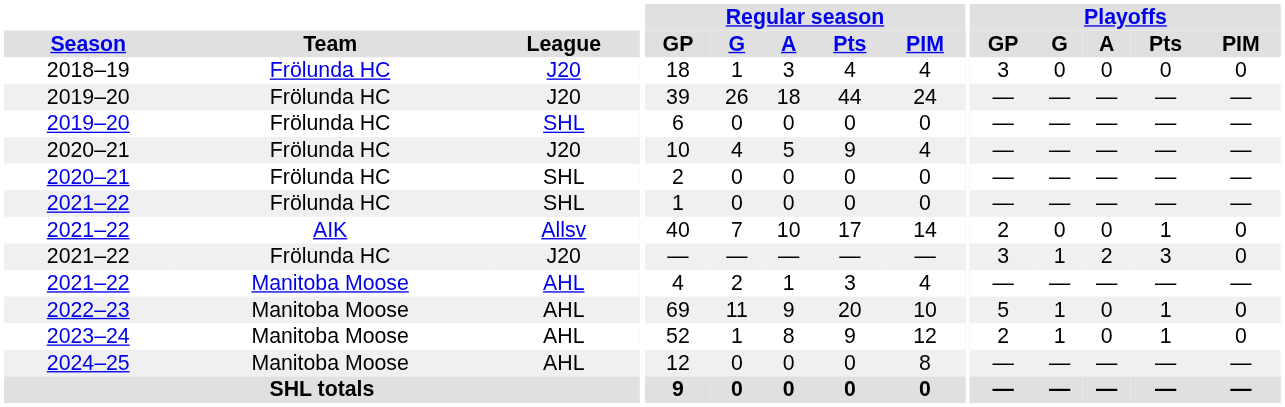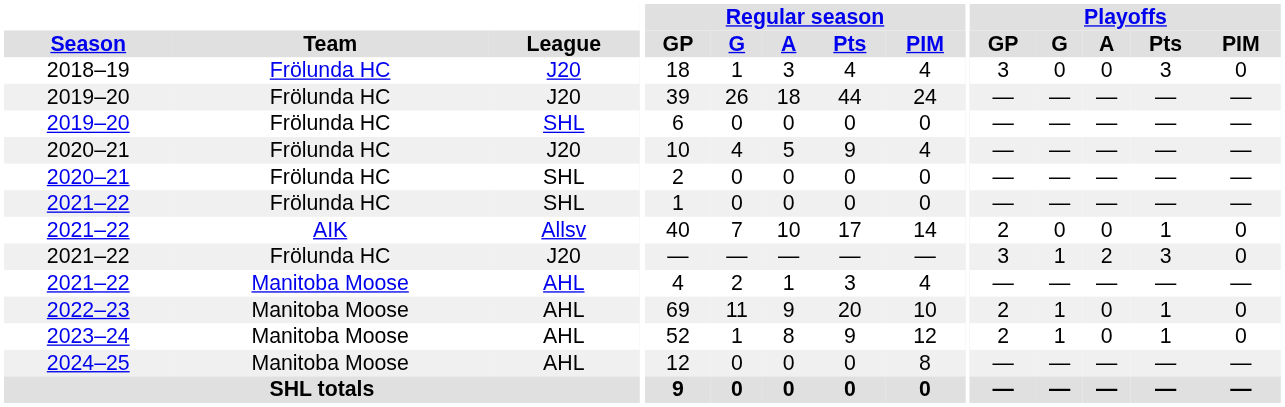 <table border="0" cellpadding="1" cellspacing="0" style="text-align:center; width:60em;">
 <tr bgcolor="#e0e0e0">
 <th colspan="3" bgcolor="#ffffff"></th>
 <th rowspan="102" bgcolor="#ffffff"></th>
 <th colspan="5"><a href='#'>Regular season</a></th>
 <th rowspan="102" bgcolor="#ffffff"></th>
 <th colspan="5"><a href='#'>Playoffs</a></th>
 </tr>
 <tr bgcolor="#e0e0e0">
 <th><a href='#'>Season</a></th>
 <th>Team</th>
 <th>League</th>
 <th>GP</th>
 <th><a href='#'>G</a></th>
 <th><a href='#'>A</a></th>
 <th><a href='#'>Pts</a></th>
 <th><a href='#'>PIM</a></th>
 <th>GP</th>
 <th>G</th>
 <th>A</th>
 <th>Pts</th>
 <th>PIM</th>
 </tr>
 <tr>
 <td>2018–19</td>
 <td><a href='#'>Frölunda HC</a></td>
 <td><a href='#'>J20</a></td>
 <td>18</td>
 <td>1</td>
 <td>3</td>
 <td>4</td>
 <td>4</td>
 <td>3</td>
 <td>0</td>
 <td>0</td>
-<td>0</td>
+<td>3</td>
 <td>0</td>
 </tr>
 <tr bgcolor="#f0f0f0">
 <td>2019–20</td>
 <td>Frölunda HC</td>
 <td>J20</td>
 <td>39</td>
 <td>26</td>
 <td>18</td>
 <td>44</td>
 <td>24</td>
 <td>—</td>
 <td>—</td>
 <td>—</td>
 <td>—</td>
 <td>—</td>
 </tr>
 <tr>
 <td><a href='#'>2019–20</a></td>
 <td>Frölunda HC</td>
 <td><a href='#'>SHL</a></td>
 <td>6</td>
 <td>0</td>
 <td>0</td>
 <td>0</td>
 <td>0</td>
 <td>—</td>
 <td>—</td>
 <td>—</td>
 <td>—</td>
 <td>—</td>
 </tr>
 <tr bgcolor="#f0f0f0">
 <td>2020–21</td>
 <td>Frölunda HC</td>
 <td>J20</td>
 <td>10</td>
 <td>4</td>
 <td>5</td>
 <td>9</td>
 <td>4</td>
 <td>—</td>
 <td>—</td>
 <td>—</td>
 <td>—</td>
 <td>—</td>
 </tr>
 <tr>
 <td><a href='#'>2020–21</a></td>
 <td>Frölunda HC</td>
 <td>SHL</td>
 <td>2</td>
 <td>0</td>
 <td>0</td>
 <td>0</td>
 <td>0</td>
 <td>—</td>
 <td>—</td>
 <td>—</td>
 <td>—</td>
 <td>—</td>
 </tr>
 <tr bgcolor="#f0f0f0">
 <td><a href='#'>2021–22</a></td>
 <td>Frölunda HC</td>
 <td>SHL</td>
 <td>1</td>
 <td>0</td>
 <td>0</td>
 <td>0</td>
 <td>0</td>
 <td>—</td>
 <td>—</td>
 <td>—</td>
 <td>—</td>
 <td>—</td>
 </tr>
 <tr>
 <td><a href='#'>2021–22</a></td>
 <td><a href='#'>AIK</a></td>
 <td><a href='#'>Allsv</a></td>
 <td>40</td>
 <td>7</td>
 <td>10</td>
 <td>17</td>
 <td>14</td>
 <td>2</td>
 <td>0</td>
 <td>0</td>
 <td>1</td>
 <td>0</td>
 </tr>
 <tr bgcolor="#f0f0f0">
 <td>2021–22</td>
 <td>Frölunda HC</td>
 <td>J20</td>
 <td>—</td>
 <td>—</td>
 <td>—</td>
 <td>—</td>
 <td>—</td>
 <td>3</td>
 <td>1</td>
 <td>2</td>
 <td>3</td>
 <td>0</td>
 </tr>
 <tr>
 <td><a href='#'>2021–22</a></td>
 <td><a href='#'>Manitoba Moose</a></td>
 <td><a href='#'>AHL</a></td>
 <td>4</td>
 <td>2</td>
 <td>1</td>
 <td>3</td>
 <td>4</td>
 <td>—</td>
 <td>—</td>
 <td>—</td>
 <td>—</td>
 <td>—</td>
 </tr>
 <tr bgcolor="#f0f0f0">
 <td><a href='#'>2022–23</a></td>
 <td>Manitoba Moose</td>
 <td>AHL</td>
 <td>69</td>
 <td>11</td>
 <td>9</td>
 <td>20</td>
 <td>10</td>
-<td>5</td>
+<td>2</td>
 <td>1</td>
 <td>0</td>
 <td>1</td>
 <td>0</td>
 </tr>
 <tr>
 <td><a href='#'>2023–24</a></td>
 <td>Manitoba Moose</td>
 <td>AHL</td>
 <td>52</td>
 <td>1</td>
 <td>8</td>
 <td>9</td>
 <td>12</td>
 <td>2</td>
 <td>1</td>
 <td>0</td>
 <td>1</td>
 <td>0</td>
 </tr>
 <tr bgcolor="#f0f0f0">
 <td><a href='#'>2024–25</a></td>
 <td>Manitoba Moose</td>
 <td>AHL</td>
 <td>12</td>
 <td>0</td>
 <td>0</td>
 <td>0</td>
 <td>8</td>
 <td>—</td>
 <td>—</td>
 <td>—</td>
 <td>—</td>
 <td>—</td>
 </tr>
 <tr bgcolor="#e0e0e0">
 <th colspan="3">SHL totals</th>
 <th>9</th>
 <th>0</th>
 <th>0</th>
 <th>0</th>
 <th>0</th>
 <th>—</th>
 <th>—</th>
 <th>—</th>
 <th>—</th>
 <th>—</th>
 </tr>
 </table>
